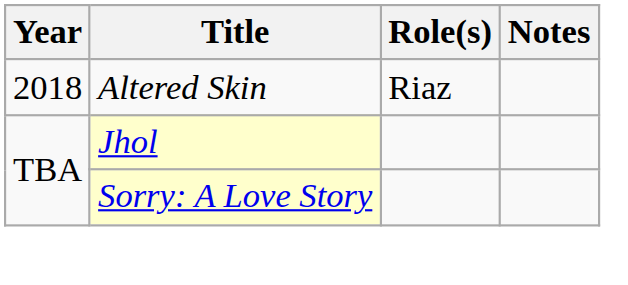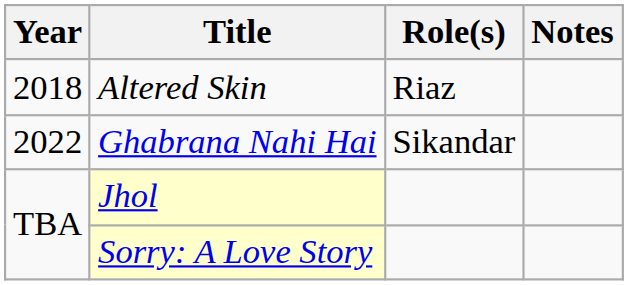 <table class="wikitable plainrowheaders sortable">
 <tr>
 <th scope="col">Year</th>
 <th scope="col">Title</th>
 <th scope="col">Role(s)</th>
 <th scope="col">Notes</th>
 </tr>
 <tr>
 <td>2018</td>
 <td><em>Altered Skin</em></td>
 <td>Riaz</td>
 <td></td>
 </tr>
 <tr>
+<td>2022</td>
+<td><em><a href='#'>Ghabrana Nahi Hai</a></em></td>
+<td>Sikandar</td>
+<td></td>
+</tr>
+<tr>
 <td rowspan="2">TBA</td>
 <td ! scope="row" style="background:#ffc;"><em><a href='#'>Jhol</a></em></td>
 <td></td>
 <td></td>
 </tr>
 <tr>
 <td ! scope="row" style="background:#ffc;"><em><a href='#'>Sorry: A Love Story</a></em></td>
 <td></td>
 <td></td>
 </tr>
 </table>
